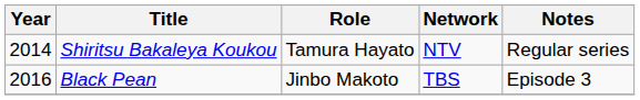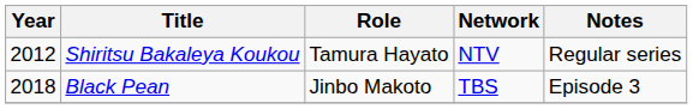 <table class="wikitable">
 <tr>
 <th>Year</th>
 <th>Title</th>
 <th>Role</th>
 <th>Network</th>
 <th>Notes</th>
 </tr>
 <tr>
-<td>2014</td>
+<td>2012</td>
 <td><em><a href='#'>Shiritsu Bakaleya Koukou</a></em></td>
 <td>Tamura Hayato</td>
 <td><a href='#'>NTV</a></td>
 <td>Regular series</td>
 </tr>
 <tr>
-<td>2016</td>
+<td>2018</td>
 <td><em><a href='#'>Black Pean</a></em></td>
 <td>Jinbo Makoto</td>
 <td><a href='#'>TBS</a></td>
 <td>Episode 3</td>
 </tr>
 <tr>
 </tr>
 </table>
